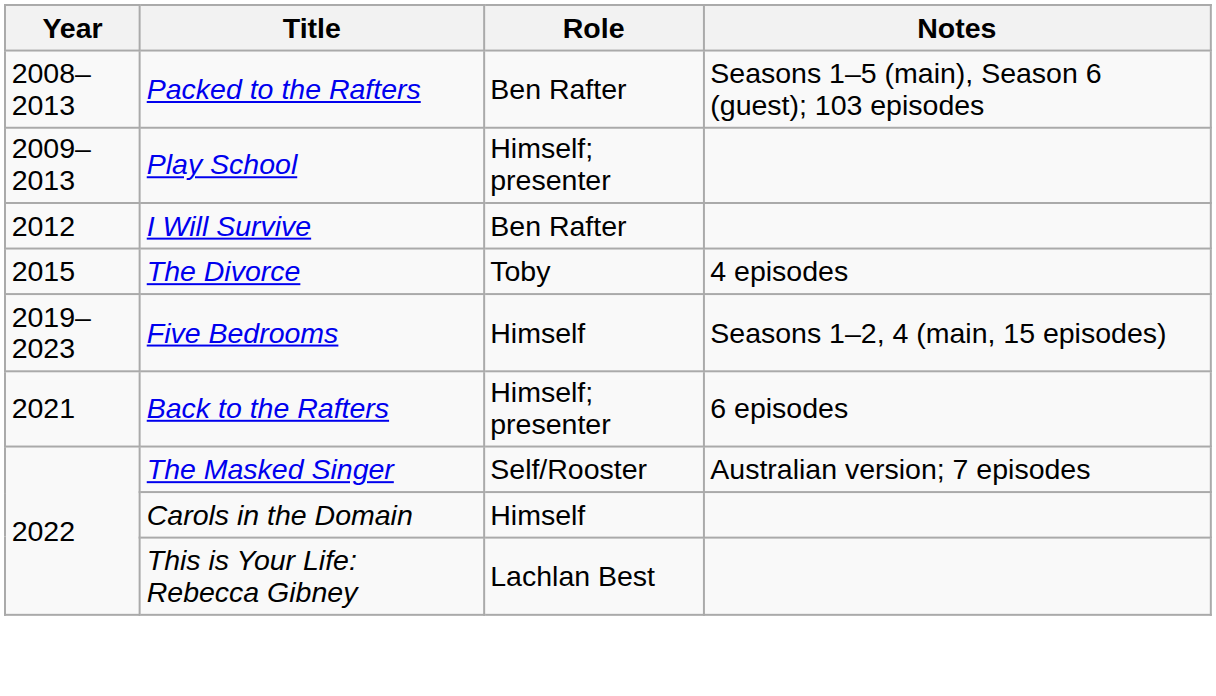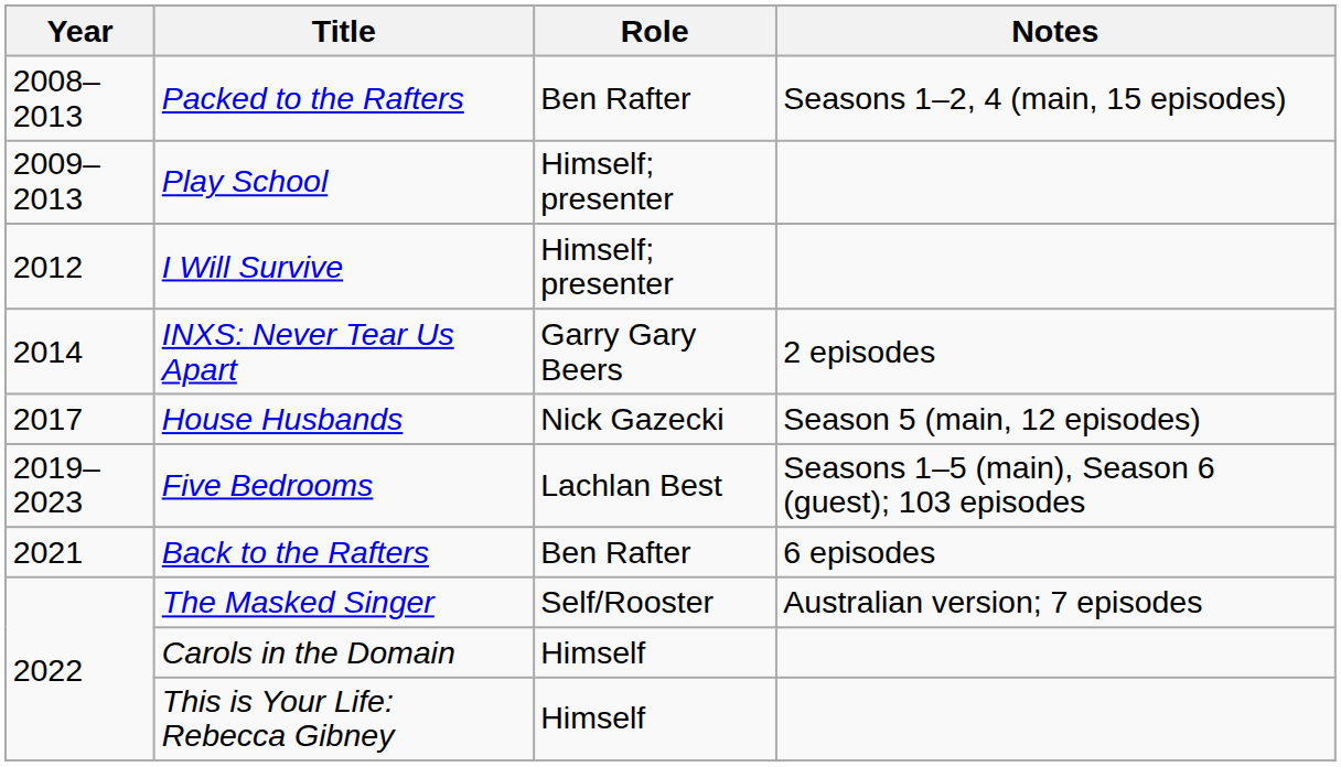 <table class="wikitable sortable" style="font-size: 90%;">
 <tr>
 <th>Year</th>
 <th>Title</th>
 <th>Role</th>
 <th>Notes</th>
 </tr>
 <tr>
 <td>2008–2013</td>
 <td><em><a href='#'>Packed to the Rafters</a></em></td>
 <td>Ben Rafter</td>
-<td>Seasons 1–5 (main), Season 6 (guest); 103 episodes</td>
+<td>Seasons 1–2, 4 (main, 15 episodes)</td>
 </tr>
 <tr>
 <td>2009–2013</td>
 <td><em><a href='#'>Play School</a></em></td>
 <td>Himself; presenter</td>
 <td></td>
 </tr>
 <tr>
 <td>2012</td>
 <td><em><a href='#'>I Will Survive</a></em></td>
-<td>Ben Rafter</td>
+<td>Himself; presenter</td>
 <td></td>
 </tr>
 <tr>
-<td>2015</td>
-<td><em><a href='#'>The Divorce</a></em></td>
-<td>Toby</td>
-<td>4 episodes</td>
+<td>2014</td>
+<td><em><a href='#'>INXS: Never Tear Us Apart</a></em> </td>
+<td>Garry Gary Beers</td>
+<td>2 episodes</td>
+</tr>
+<tr>
+<td>2017</td>
+<td><em><a href='#'>House Husbands</a></em> </td>
+<td>Nick Gazecki</td>
+<td>Season 5 (main, 12 episodes)</td>
 </tr>
 <tr>
 <td>2019–2023</td>
 <td><em><a href='#'>Five Bedrooms</a></em></td>
-<td>Himself</td>
-<td>Seasons 1–2, 4 (main, 15 episodes)</td>
+<td>Lachlan Best</td>
+<td>Seasons 1–5 (main), Season 6 (guest); 103 episodes</td>
 </tr>
 <tr>
 <td>2021</td>
 <td><em><a href='#'>Back to the Rafters</a></em></td>
-<td>Himself; presenter</td>
+<td>Ben Rafter</td>
 <td>6 episodes</td>
 </tr>
 <tr>
 <td rowspan="3">2022</td>
 <td><em><a href='#'>The Masked Singer</a></em></td>
 <td>Self/Rooster</td>
 <td>Australian version; 7 episodes</td>
 </tr>
 <tr>
 <td><em>Carols in the Domain</em></td>
 <td>Himself</td>
 <td></td>
 </tr>
 <tr>
 <td><em>This is Your Life: Rebecca Gibney</em></td>
-<td>Lachlan Best</td>
+<td>Himself</td>
 <td></td>
 </tr>
 </table>
